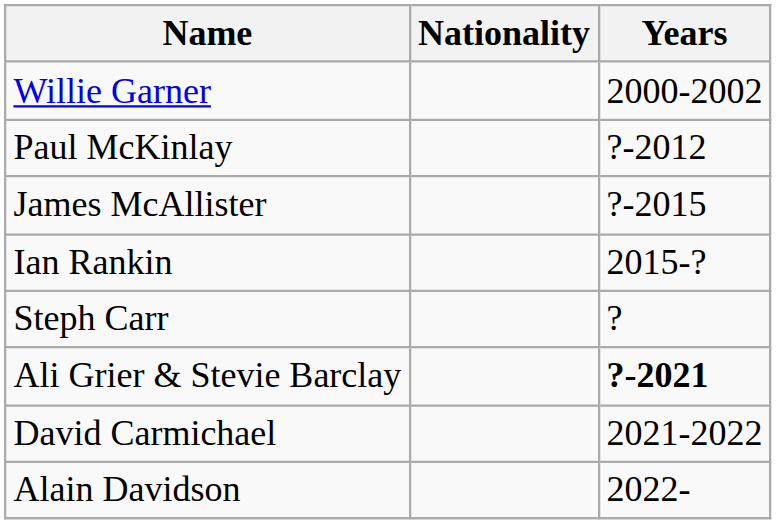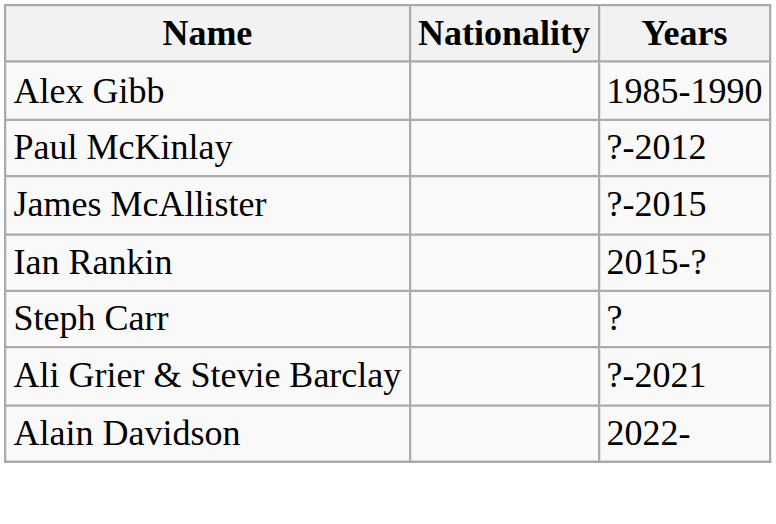 <table class="wikitable" style="text-align: center">
 <tr>
 <th>Name</th>
 <th>Nationality</th>
 <th>Years</th>
 </tr>
 <tr>
-<td align=left><a href='#'>Willie Garner</a></td>
+<td align=left>Alex Gibb</td>
 <td></td>
-<td align=left>2000-2002</td>
+<td align=left>1985-1990</td>
 </tr>
 <tr>
 <td align=left>Paul McKinlay</td>
 <td></td>
 <td align=left>?-2012</td>
 </tr>
 <tr>
 <td align=left>James McAllister</td>
 <td></td>
 <td align=left>?-2015</td>
 </tr>
 <tr>
 <td align=left>Ian Rankin</td>
 <td></td>
 <td align=left>2015-?</td>
 </tr>
 <tr>
 <td align=left>Steph Carr</td>
 <td></td>
 <td align=left>?</td>
 </tr>
 <tr>
 <td align=left>Ali Grier & Stevie Barclay</td>
 <td></td>
-<td align=left><strong>?-2021</strong></td>
-</tr>
-<tr>
-<td align=left>David Carmichael</td>
-<td></td>
-<td align=left>2021-2022</td>
+<td align=left>?-2021</td>
 </tr>
 <tr>
 <td align=left>Alain Davidson</td>
 <td></td>
 <td align=left>2022-</td>
 </tr>
 <tr>
 </tr>
 </table>
